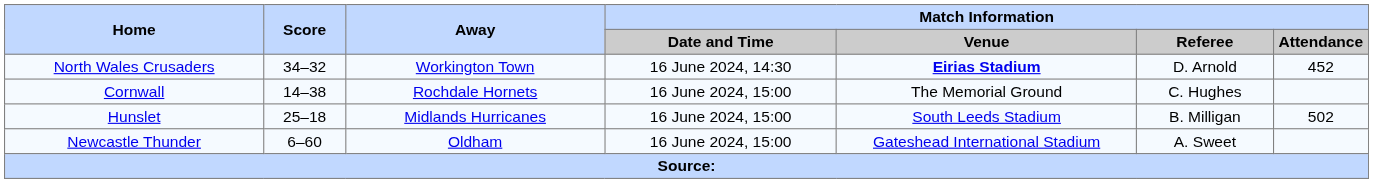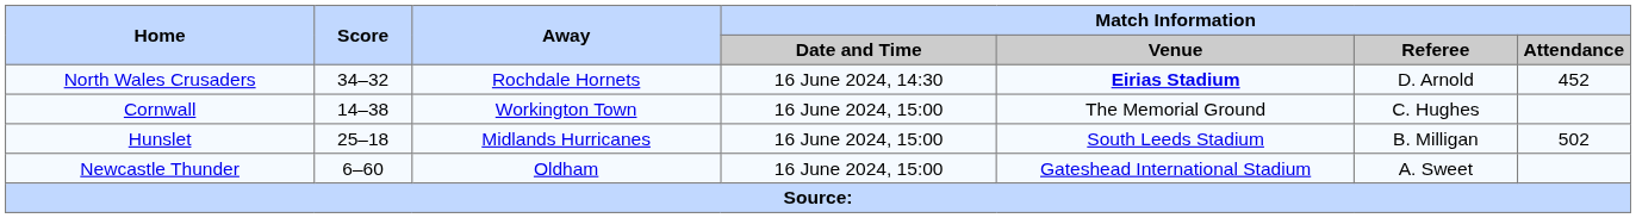 <table border=1 style="border-collapse:collapse; font-size:90%; text-align:center;" cellpadding=3 cellspacing=0 width=100%>
 <tr bgcolor=#C1D8FF>
 <th scope="col" rowspan=2 width=19%>Home</th>
 <th scope="col" rowspan=2 width=6%>Score</th>
 <th scope="col" rowspan=2 width=19%>Away</th>
 <th colspan=6>Match Information</th>
 </tr>
 <tr bgcolor=#CCCCCC>
 <th scope="col" width=17%>Date and Time</th>
 <th scope="col" width=22%>Venue</th>
 <th scope="col" width=10%>Referee</th>
 <th scope="col" width=7%>Attendance</th>
 </tr>
 <tr bgcolor=#F5FAFF>
 <td>  <a href='#'>North Wales Crusaders</a></td>
 <td>34–32</td>
-<td> <a href='#'>Workington Town</a></td>
+<td> <a href='#'>Rochdale Hornets</a></td>
 <td>16 June 2024, 14:30</td>
 <td><strong><a href='#'>Eirias Stadium</a></strong></td>
 <td>D. Arnold</td>
 <td>452</td>
 </tr>
 <tr bgcolor=#F5FAFF>
 <td> <a href='#'>Cornwall</a></td>
 <td>14–38</td>
-<td> <a href='#'>Rochdale Hornets</a></td>
+<td> <a href='#'>Workington Town</a></td>
 <td>16 June 2024, 15:00</td>
 <td>The Memorial Ground</td>
 <td>C. Hughes</td>
 <td></td>
 </tr>
 <tr bgcolor=#F5FAFF>
 <td> <a href='#'>Hunslet</a></td>
 <td>25–18</td>
 <td> <a href='#'>Midlands Hurricanes</a></td>
 <td>16 June 2024, 15:00</td>
 <td><a href='#'>South Leeds Stadium</a></td>
 <td>B. Milligan</td>
 <td>502</td>
 </tr>
 <tr bgcolor=#F5FAFF>
 <td> <a href='#'>Newcastle Thunder</a></td>
 <td>6–60</td>
 <td> <a href='#'>Oldham</a></td>
 <td>16 June 2024, 15:00</td>
 <td><a href='#'>Gateshead International Stadium</a></td>
 <td>A. Sweet</td>
 <td></td>
 </tr>
 <tr style="background:#c1d8ff;">
 <th colspan=7>Source:</th>
 </tr>
 </table>
